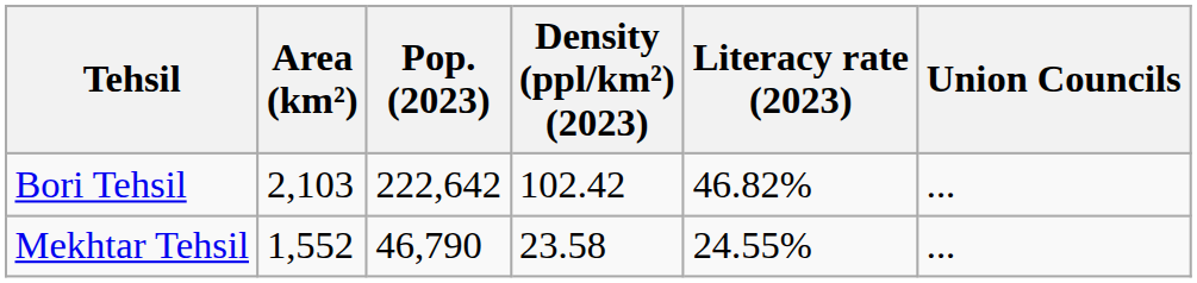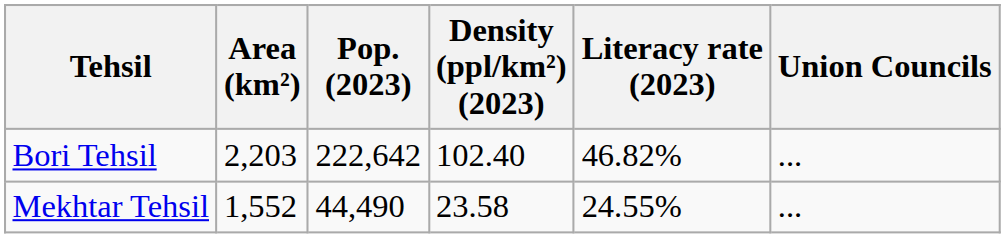 <table class="wikitable sortable static-row-numbers static-row-header-hash">
 <tr>
 <th>Tehsil</th>
 <th>Area<br>(km²)</th>
 <th>Pop.<br>(2023)</th>
 <th>Density<br>(ppl/km²)<br>(2023)</th>
 <th>Literacy rate<br>(2023)</th>
 <th>Union Councils</th>
 </tr>
 <tr>
 <td><a href='#'>Bori Tehsil</a></td>
-<td>2,103</td>
+<td>2,203</td>
 <td>222,642</td>
-<td>102.42</td>
+<td>102.40</td>
 <td>46.82%</td>
 <td>...</td>
 </tr>
 <tr>
 <td><a href='#'>Mekhtar Tehsil</a></td>
 <td>1,552</td>
-<td>46,790</td>
+<td>44,490</td>
 <td>23.58</td>
 <td>24.55%</td>
 <td>...</td>
 </tr>
 </table>
